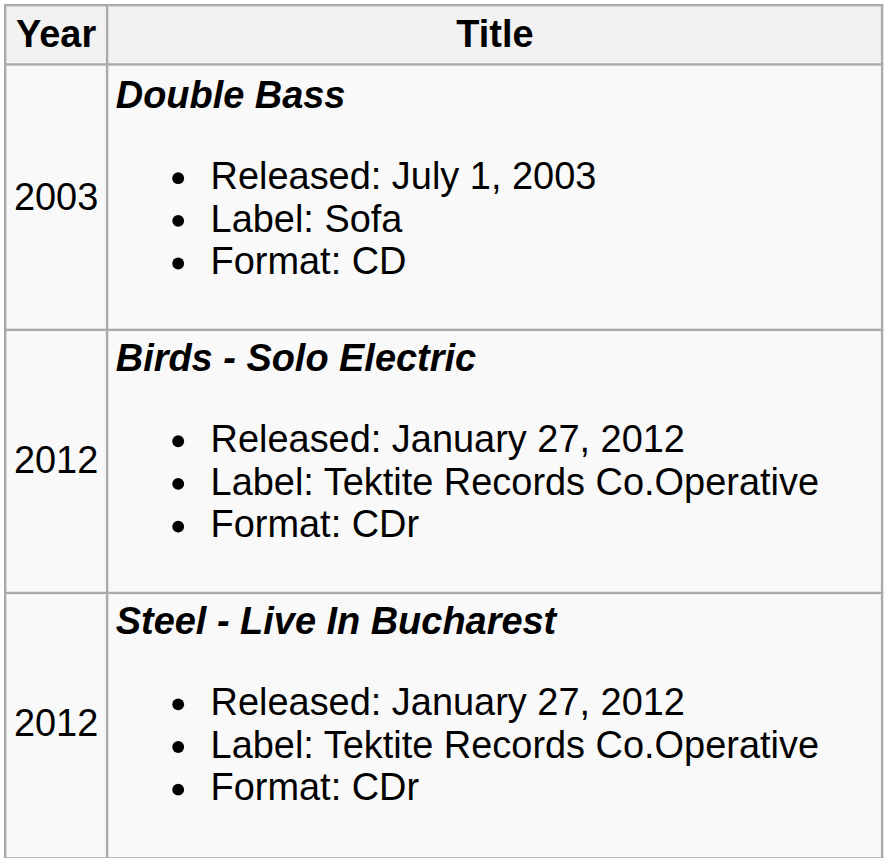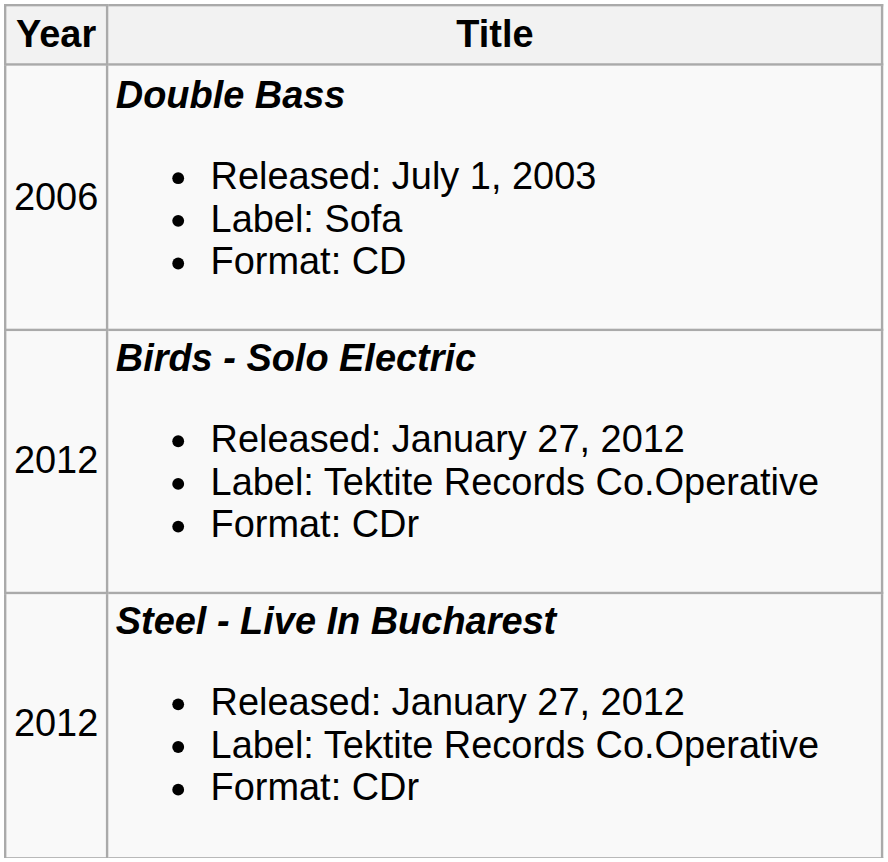 <table class="wikitable">
 <tr>
 <th>Year</th>
 <th style="width:225px;">Title</th>
 </tr>
 <tr>
-<td>2003</td>
+<td>2006</td>
 <td><strong><em>Double Bass</em></strong><br><ul><li>Released: July 1, 2003</li><li>Label: Sofa </li><li>Format: CD</li></ul></td>
 </tr>
 <tr>
 <td>2012</td>
 <td style="width:20em"><strong><em>Birds - Solo Electric</em></strong><br><ul><li>Released: January 27, 2012</li><li>Label: Tektite Records Co.Operative </li><li>Format: CDr</li></ul></td>
 </tr>
 <tr>
 <td>2012</td>
 <td style="width:20em"><strong><em>Steel - Live In Bucharest</em></strong><br><ul><li>Released: January 27, 2012</li><li>Label: Tektite Records Co.Operative </li><li>Format: CDr</li></ul></td>
 </tr>
 </table>
